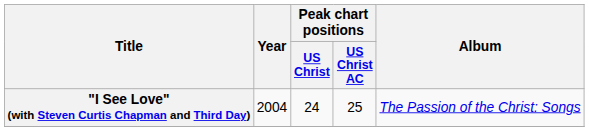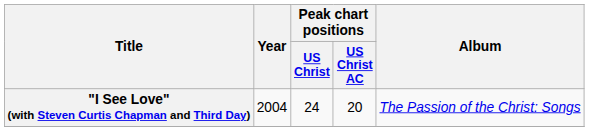 <table class="wikitable plainrowheaders" style="text-align:center;">
 <tr>
 <th scope="col" rowspan="2">Title</th>
 <th scope="col" rowspan="2">Year</th>
 <th scope="col" colspan="2">Peak chart positions</th>
 <th scope="col" rowspan="2">Album</th>
 </tr>
 <tr>
 <th style="width:3em; font-size:90%"><a href='#'>US<br>Christ</a><br></th>
 <th style="width:3em; font-size:90%"><a href='#'>US<br>Christ<br>AC</a><br></th>
 </tr>
 <tr>
 <th scope="row">"I See Love"<br><small>(with <a href='#'>Steven Curtis Chapman</a> and <a href='#'>Third Day</a>)</small></th>
 <td>2004</td>
 <td>24</td>
-<td>25</td>
+<td>20</td>
 <td><em><a href='#'>The Passion of the Christ: Songs</a></em></td>
 </tr>
 <tr>
 </tr>
 </table>
